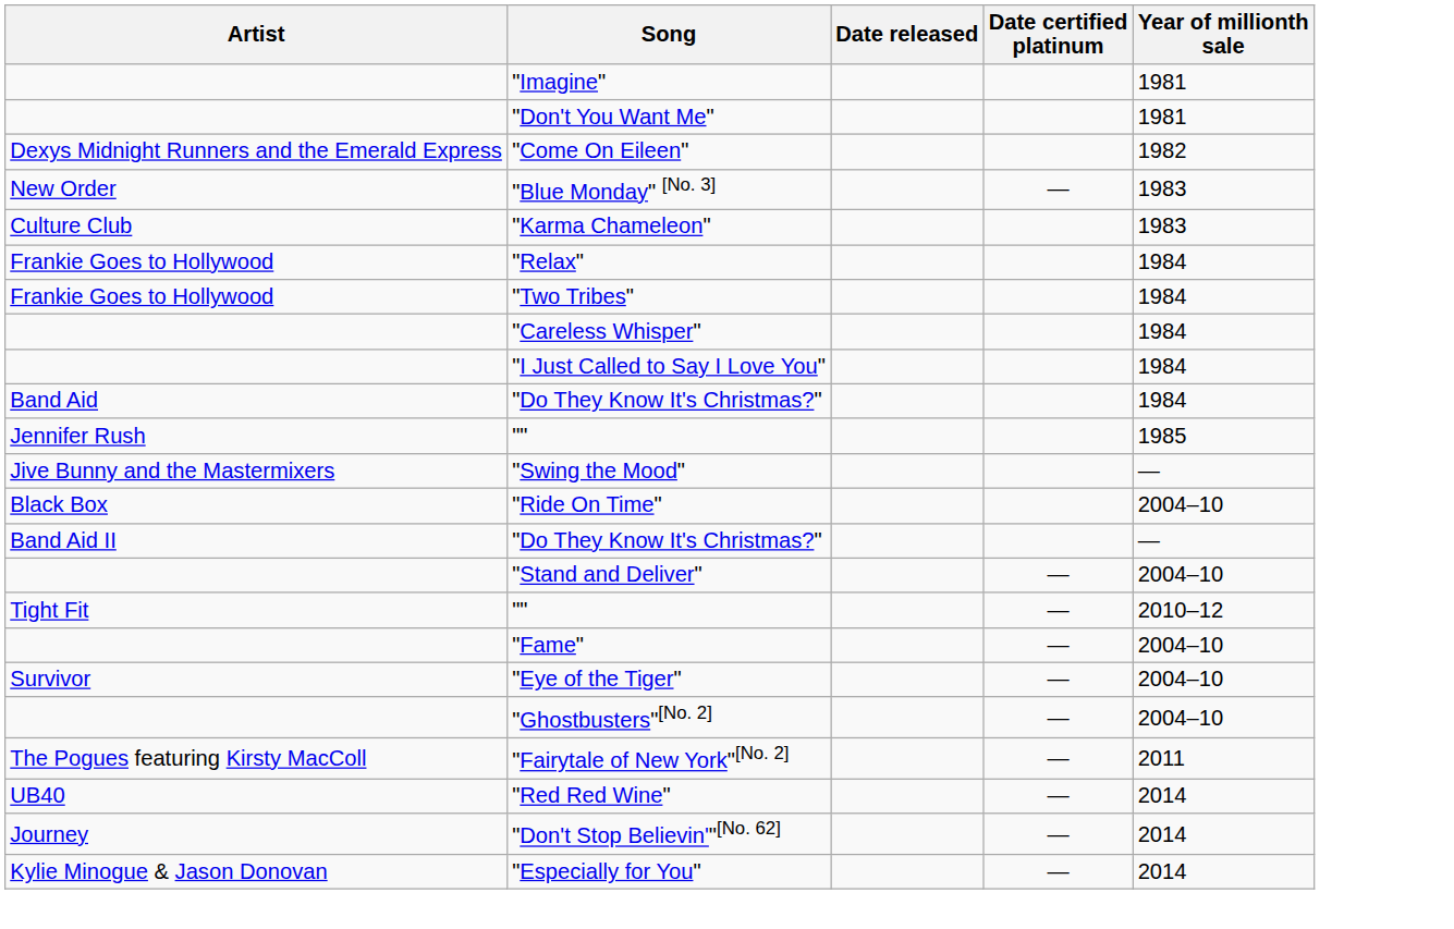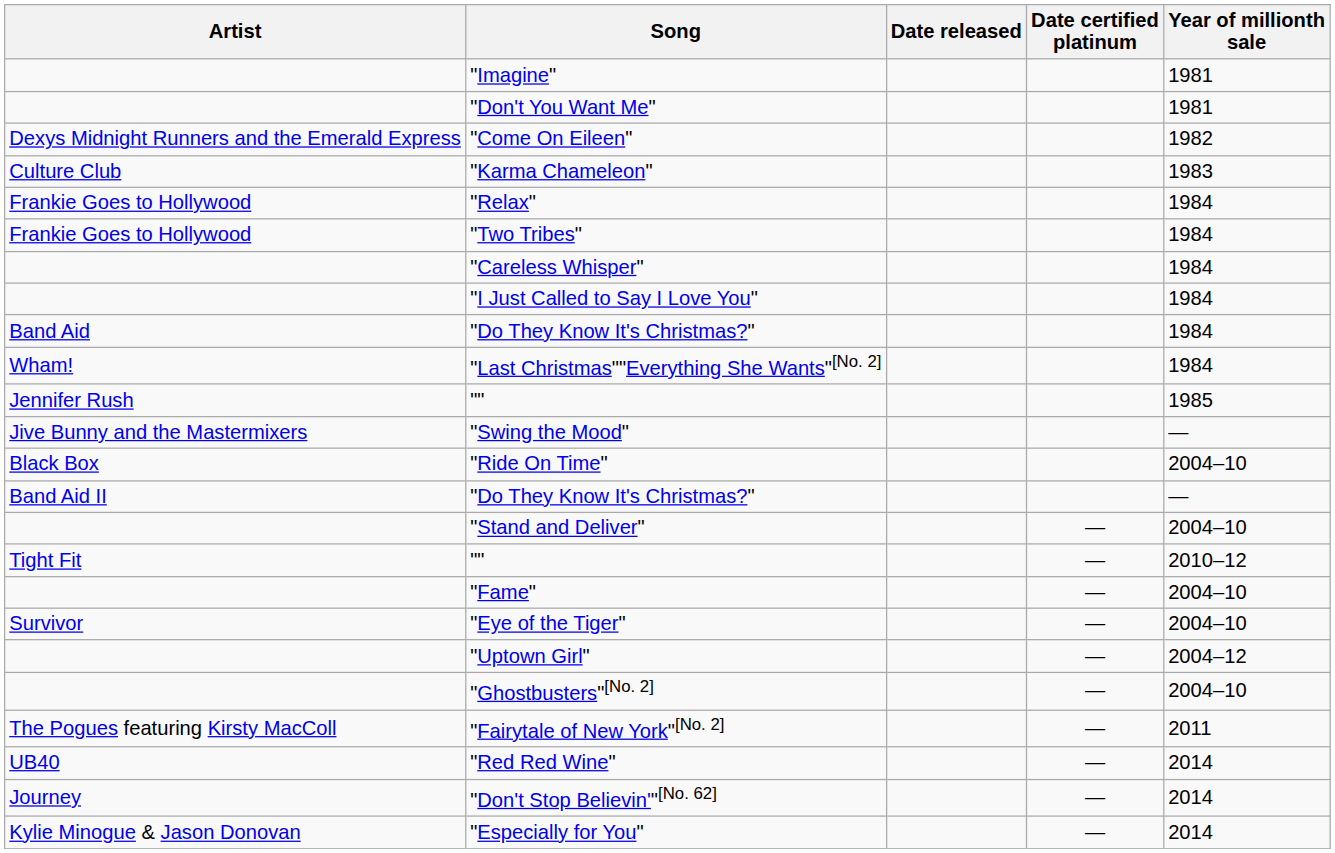 <table class="wikitable plainrowheaders sortable" border="1">
 <tr>
 <th>Artist</th>
 <th>Song</th>
 <th>Date released</th>
 <th>Date certified<br>platinum</th>
 <th>Year of millionth<br> sale</th>
 </tr>
 <tr>
 <td></td>
 <td>"<a href='#'>Imagine</a>"</td>
 <td></td>
 <td></td>
 <td>1981</td>
 </tr>
 <tr>
 <td></td>
 <td>"<a href='#'>Don't You Want Me</a>"</td>
 <td></td>
 <td></td>
 <td>1981</td>
 </tr>
 <tr>
 <td><a href='#'>Dexys Midnight Runners and the Emerald Express</a></td>
 <td>"<a href='#'>Come On Eileen</a>"</td>
 <td></td>
 <td></td>
 <td>1982</td>
-</tr>
-<tr>
-<td><a href='#'>New Order</a></td>
-<td>"<a href='#'>Blue Monday</a>" <sup>[No. 3]</sup></td>
-<td></td>
-<td align="center">—</td>
-<td>1983</td>
 </tr>
 <tr>
 <td><a href='#'>Culture Club</a></td>
 <td>"<a href='#'>Karma Chameleon</a>"</td>
 <td></td>
 <td></td>
 <td>1983</td>
 </tr>
 <tr>
 <td><a href='#'>Frankie Goes to Hollywood</a></td>
 <td>"<a href='#'>Relax</a>"</td>
 <td></td>
 <td></td>
 <td>1984</td>
 </tr>
 <tr>
 <td><a href='#'>Frankie Goes to Hollywood</a></td>
 <td>"<a href='#'>Two Tribes</a>"</td>
 <td></td>
 <td></td>
 <td>1984</td>
 </tr>
 <tr>
 <td></td>
 <td>"<a href='#'>Careless Whisper</a>"</td>
 <td></td>
 <td></td>
 <td>1984</td>
 </tr>
 <tr>
 <td></td>
 <td>"<a href='#'>I Just Called to Say I Love You</a>"</td>
 <td></td>
 <td></td>
 <td>1984</td>
 </tr>
 <tr>
 <td><a href='#'>Band Aid</a></td>
 <td>"<a href='#'>Do They Know It's Christmas?</a>"</td>
+<td></td>
+<td></td>
+<td>1984</td>
+</tr>
+<tr>
+<td><a href='#'>Wham!</a></td>
+<td>"<a href='#'>Last Christmas</a>""<a href='#'>Everything She Wants</a>"<sup>[No. 2]</sup></td>
 <td></td>
 <td></td>
 <td>1984</td>
 </tr>
 <tr>
 <td><a href='#'>Jennifer Rush</a></td>
 <td>""</td>
 <td></td>
 <td></td>
 <td>1985</td>
 </tr>
 <tr>
 <td><a href='#'>Jive Bunny and the Mastermixers</a></td>
 <td>"<a href='#'>Swing the Mood</a>"</td>
 <td></td>
 <td></td>
 <td>—</td>
 </tr>
 <tr>
 <td><a href='#'>Black Box</a></td>
 <td>"<a href='#'>Ride On Time</a>"</td>
 <td></td>
 <td></td>
 <td>2004–10</td>
 </tr>
 <tr>
 <td><a href='#'>Band Aid II</a></td>
 <td>"<a href='#'>Do They Know It's Christmas?</a>"</td>
 <td></td>
 <td></td>
 <td>—</td>
 </tr>
 <tr>
 <td></td>
 <td>"<a href='#'>Stand and Deliver</a>"</td>
 <td></td>
 <td align="center">—</td>
 <td>2004–10</td>
 </tr>
 <tr>
 <td><a href='#'>Tight Fit</a></td>
 <td>""</td>
 <td></td>
 <td align="center">—</td>
 <td>2010–12</td>
 </tr>
 <tr>
 <td></td>
 <td>"<a href='#'>Fame</a>"</td>
 <td></td>
 <td align="center">—</td>
 <td>2004–10</td>
 </tr>
 <tr>
 <td><a href='#'>Survivor</a></td>
 <td>"<a href='#'>Eye of the Tiger</a>"</td>
 <td></td>
 <td align="center">—</td>
 <td>2004–10</td>
 </tr>
 <tr>
 <td></td>
+<td>"<a href='#'>Uptown Girl</a>"</td>
+<td></td>
+<td align="center">—</td>
+<td>2004–12</td>
+</tr>
+<tr>
+<td></td>
 <td>"<a href='#'>Ghostbusters</a>"<sup>[No. 2]</sup></td>
 <td></td>
 <td align="center">—</td>
 <td>2004–10</td>
 </tr>
 <tr>
 <td><a href='#'>The Pogues</a> featuring <a href='#'>Kirsty MacColl</a></td>
 <td>"<a href='#'>Fairytale of New York</a>"<sup>[No. 2]</sup></td>
 <td></td>
 <td align="center">—</td>
 <td>2011</td>
 </tr>
 <tr>
 <td><a href='#'>UB40</a></td>
 <td>"<a href='#'>Red Red Wine</a>"</td>
 <td></td>
 <td align="center">—</td>
 <td>2014</td>
 </tr>
 <tr>
 <td><a href='#'>Journey</a></td>
 <td>"<a href='#'>Don't Stop Believin'</a>"<sup>[No. 62]</sup></td>
 <td></td>
 <td align="center">—</td>
 <td>2014</td>
 </tr>
 <tr>
 <td><a href='#'>Kylie Minogue</a> & <a href='#'>Jason Donovan</a></td>
 <td>"<a href='#'>Especially for You</a>"</td>
 <td></td>
 <td align="center">—</td>
 <td>2014</td>
 </tr>
 </table>
